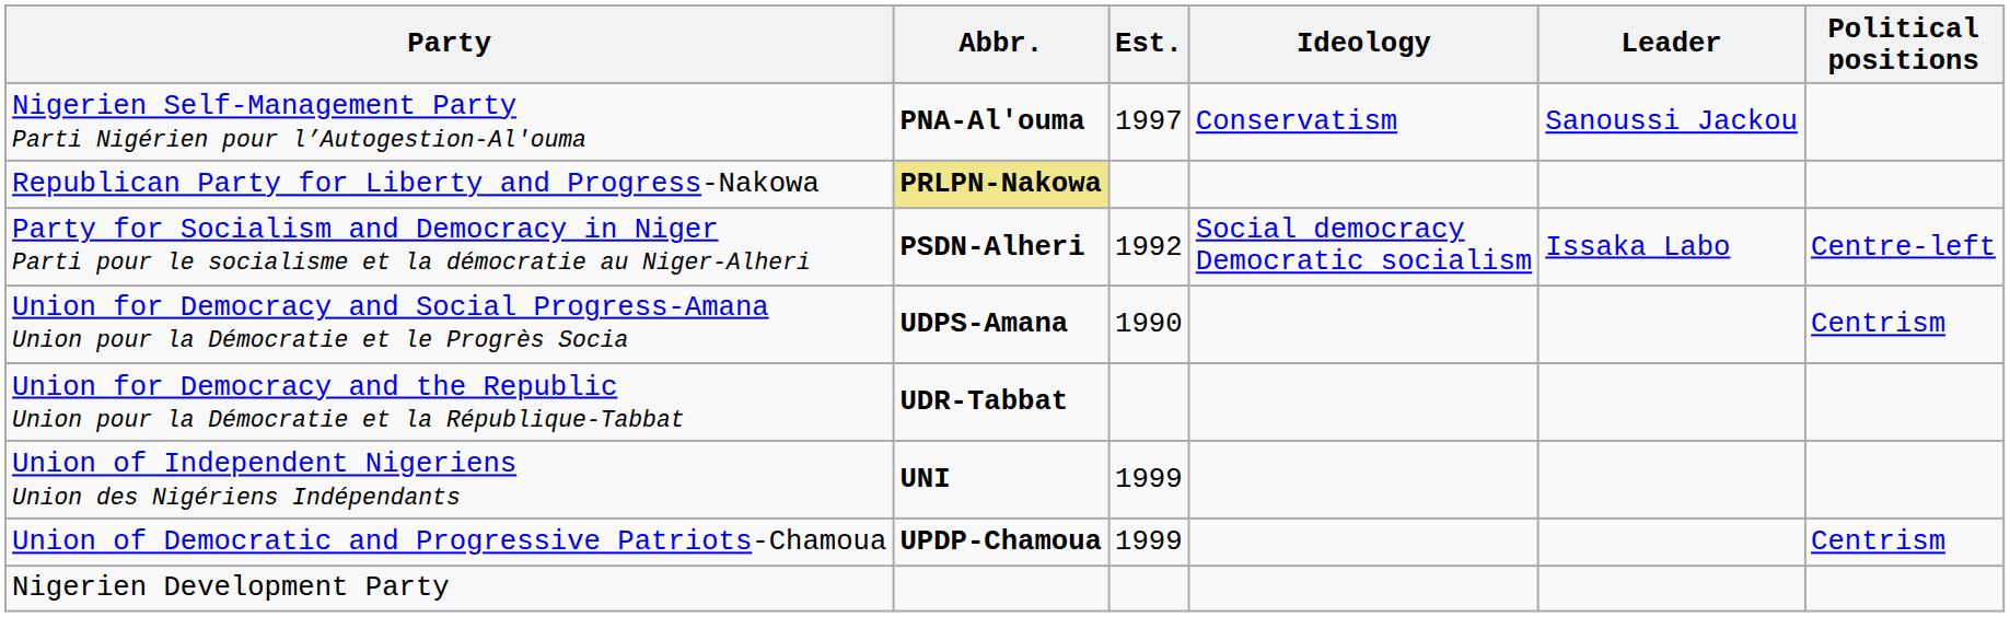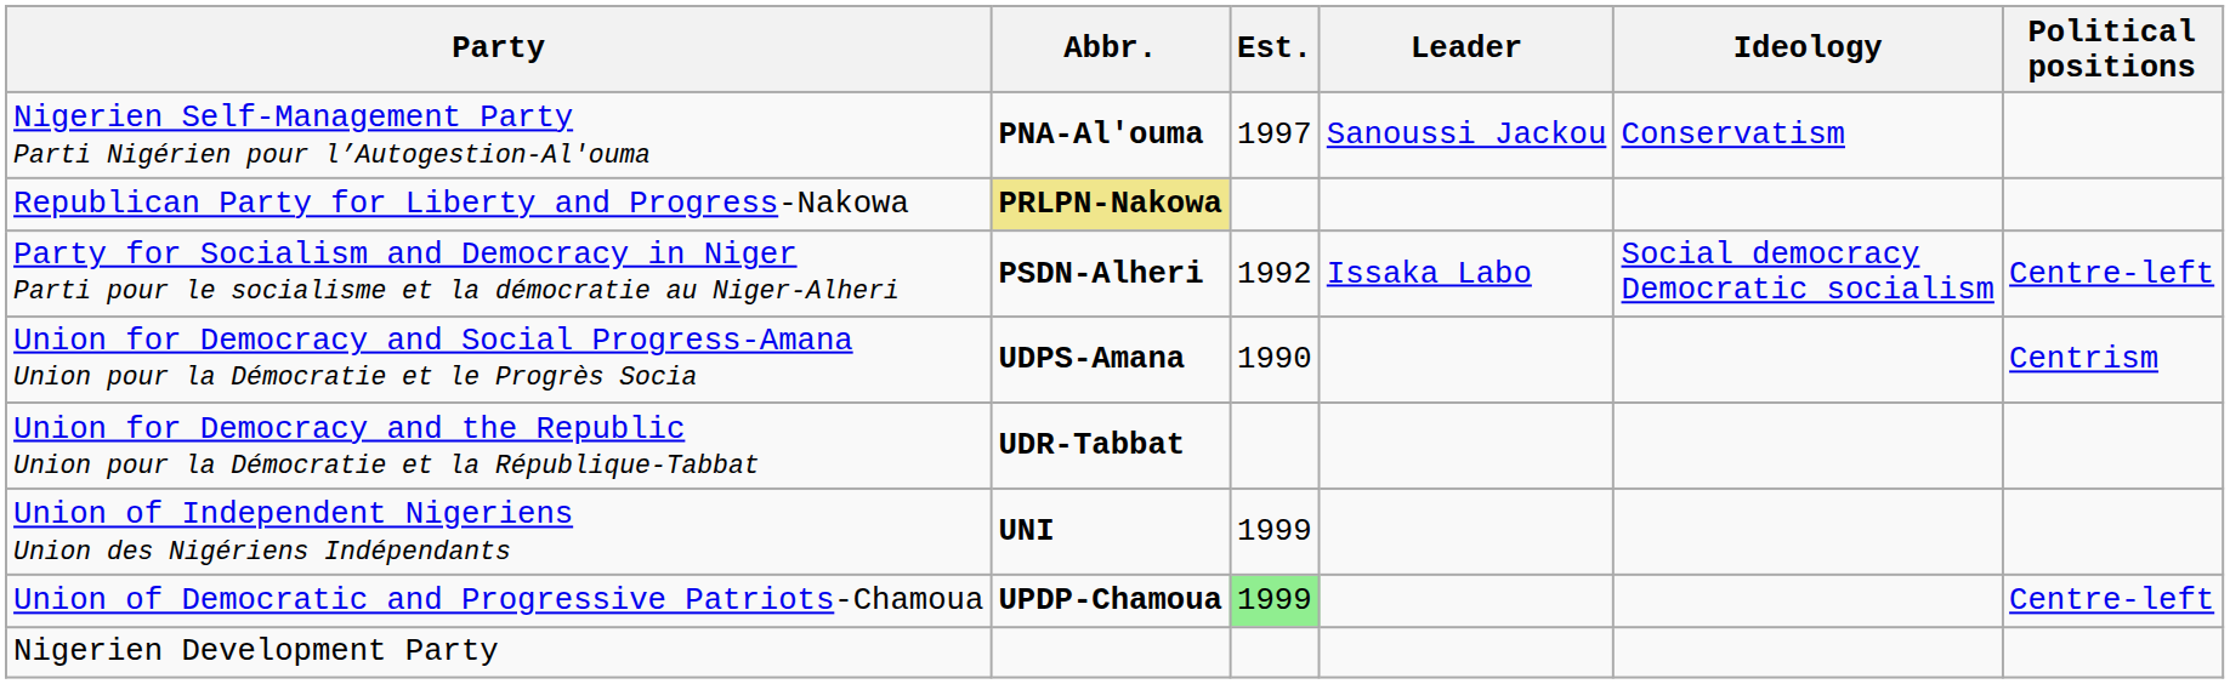 <table class="wikitable">
 <tr>
 <th>Party</th>
 <th>Abbr.</th>
 <th>Est.</th>
+<th>Leader</th>
 <th>Ideology</th>
-<th>Leader</th>
 <th>Political<br>positions</th>
 </tr>
 <tr>
 <td><a href='#'>Nigerien Self-Management Party</a><br><em><small>Parti Nigérien pour l’Autogestion-Al'ouma</small></em></td>
 <td><strong>PNA-Al'ouma</strong></td>
 <td>1997</td>
+<td><a href='#'>Sanoussi Jackou</a></td>
 <td><a href='#'>Conservatism</a></td>
-<td><a href='#'>Sanoussi Jackou</a></td>
 <td></td>
 </tr>
 <tr>
 <td><a href='#'>Republican Party for Liberty and Progress</a>-Nakowa</td>
 <td style="background: khaki;"><strong>PRLPN-Nakowa</strong></td>
 <td></td>
 <td></td>
 <td></td>
 <td></td>
 </tr>
 <tr>
 <td><a href='#'>Party for Socialism and Democracy in Niger</a><br><em><small>Parti pour le socialisme et la démocratie au Niger-Alheri</small></em></td>
 <td><strong>PSDN-Alheri</strong></td>
 <td>1992</td>
+<td><a href='#'>Issaka Labo</a></td>
 <td><a href='#'>Social democracy</a><br><a href='#'>Democratic socialism</a></td>
-<td><a href='#'>Issaka Labo</a></td>
 <td><a href='#'>Centre-left</a></td>
 </tr>
 <tr>
 <td><a href='#'>Union for Democracy and Social Progress-Amana</a><br><em><small>Union pour la Démocratie et le Progrès Socia</small></em></td>
 <td><strong>UDPS-Amana</strong></td>
 <td>1990</td>
 <td></td>
 <td></td>
 <td><a href='#'>Centrism</a></td>
 </tr>
 <tr>
 <td><a href='#'>Union for Democracy and the Republic</a><br><em><small>Union pour la Démocratie et la République-Tabbat</small></em></td>
 <td><strong>UDR-Tabbat</strong></td>
 <td></td>
 <td></td>
 <td></td>
 <td></td>
 </tr>
 <tr>
 <td><a href='#'>Union of Independent Nigeriens</a><br><em><small>Union des Nigériens Indépendants</small></em></td>
 <td><strong>UNI</strong></td>
 <td>1999</td>
 <td></td>
 <td></td>
 <td></td>
 </tr>
 <tr>
 <td><a href='#'>Union of Democratic and Progressive Patriots</a>-Chamoua</td>
 <td><strong>UPDP-Chamoua</strong></td>
-<td>1999</td>
+<td style="background: lightgreen;">1999</td>
 <td></td>
 <td></td>
-<td><a href='#'>Centrism</a></td>
+<td><a href='#'>Centre-left</a></td>
 </tr>
 <tr>
 <td>Nigerien Development Party</td>
 <td></td>
 <td></td>
 <td></td>
 <td></td>
 <td></td>
 </tr>
 </table>
